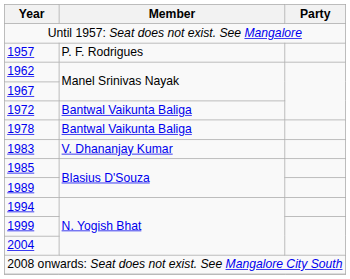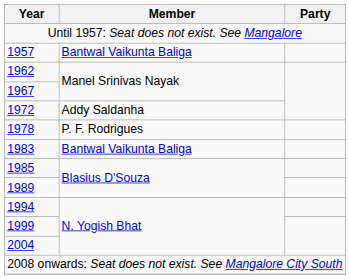 <table class="wikitable">
 <tr>
 <th>Year</th>
 <th>Member</th>
 <th colspan="2">Party</th>
 </tr>
 <tr>
 <td colspan=4 align=center>Until 1957: <em>Seat does not exist. See <a href='#'>Mangalore</a></em></td>
 </tr>
 <tr>
 <td><a href='#'>1957</a></td>
-<td>P. F. Rodrigues</td>
+<td><a href='#'>Bantwal Vaikunta Baliga</a></td>
 <td></td>
 </tr>
 <tr>
 <td><a href='#'>1962</a></td>
 <td rowspan="2">Manel Srinivas Nayak</td>
 </tr>
 <tr>
 <td><a href='#'>1967</a></td>
 </tr>
 <tr>
 <td><a href='#'>1972</a></td>
-<td><a href='#'>Bantwal Vaikunta Baliga</a></td>
+<td>Addy Saldanha</td>
 </tr>
 <tr>
 <td><a href='#'>1978</a></td>
-<td><a href='#'>Bantwal Vaikunta Baliga</a></td>
+<td>P. F. Rodrigues</td>
 <td></td>
 </tr>
 <tr>
 <td><a href='#'>1983</a></td>
-<td><a href='#'>V. Dhananjay Kumar</a></td>
+<td><a href='#'>Bantwal Vaikunta Baliga</a></td>
 <td></td>
 </tr>
 <tr>
 <td><a href='#'>1985</a></td>
 <td rowspan="2"><a href='#'>Blasius D'Souza</a></td>
 <td></td>
 </tr>
 <tr>
 <td><a href='#'>1989</a></td>
 </tr>
 <tr>
 <td><a href='#'>1994</a></td>
 <td rowspan="3"><a href='#'>N. Yogish Bhat</a></td>
 <td></td>
 </tr>
 <tr>
 <td><a href='#'>1999</a></td>
 </tr>
 <tr>
 <td><a href='#'>2004</a></td>
 </tr>
 <tr>
 <td colspan=4 align=center>2008 onwards: <em>Seat does not exist. See <a href='#'>Mangalore City South</a></em></td>
 </tr>
 <tr>
 </tr>
 </table>
